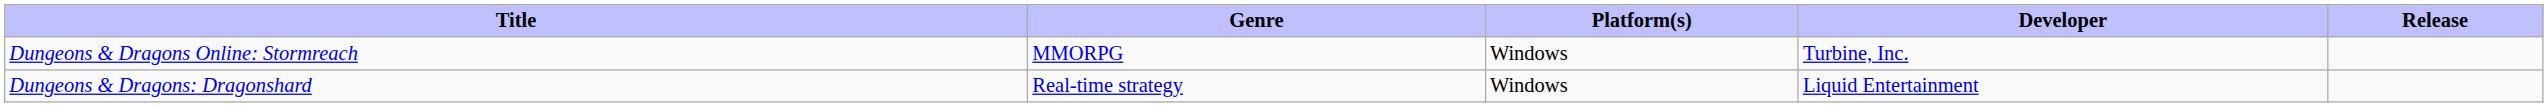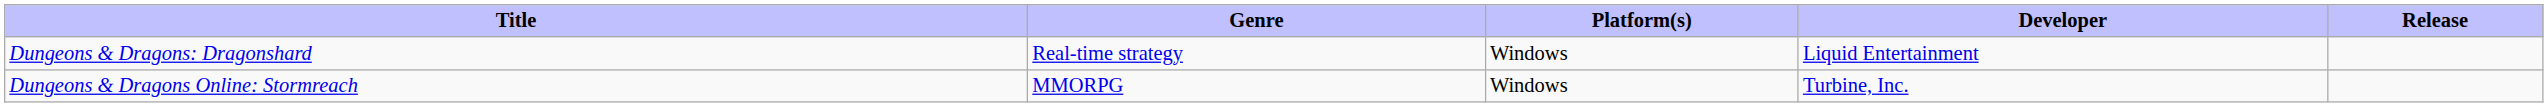 <table class="wikitable sortable" style="text-align:left; width:100%;">
 <tr>
 <th style="background:#C0C0FF;">Title</th>
 <th style="background:#C0C0FF;">Genre</th>
 <th style="background:#C0C0FF;">Platform(s)</th>
 <th style="background:#C0C0FF;">Developer</th>
 <th style="background:#C0C0FF;">Release</th>
 </tr>
 <tr>
+<td><em><a href='#'>Dungeons & Dragons: Dragonshard</a></em></td>
+<td><a href='#'>Real-time strategy</a></td>
+<td>Windows</td>
+<td><a href='#'>Liquid Entertainment</a></td>
+<td></td>
+</tr>
+<tr>
 <td><em><a href='#'>Dungeons & Dragons Online: Stormreach</a></em></td>
 <td><a href='#'>MMORPG</a></td>
 <td>Windows</td>
 <td><a href='#'>Turbine, Inc.</a></td>
 <td></td>
 </tr>
-<tr>
-<td><em><a href='#'>Dungeons & Dragons: Dragonshard</a></em></td>
-<td><a href='#'>Real-time strategy</a></td>
-<td>Windows</td>
-<td><a href='#'>Liquid Entertainment</a></td>
-<td></td>
-</tr>
 </table>
